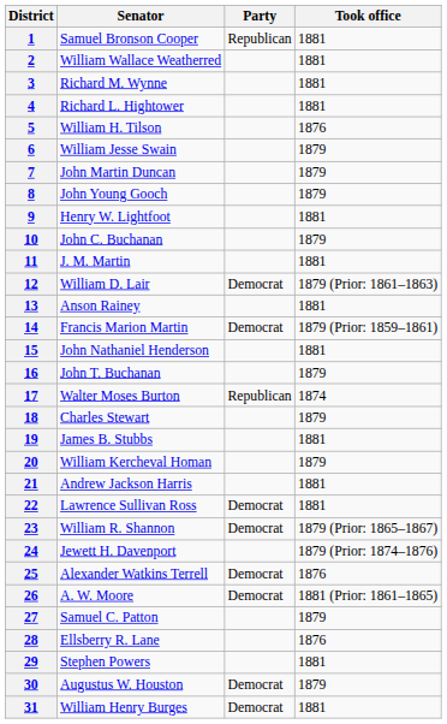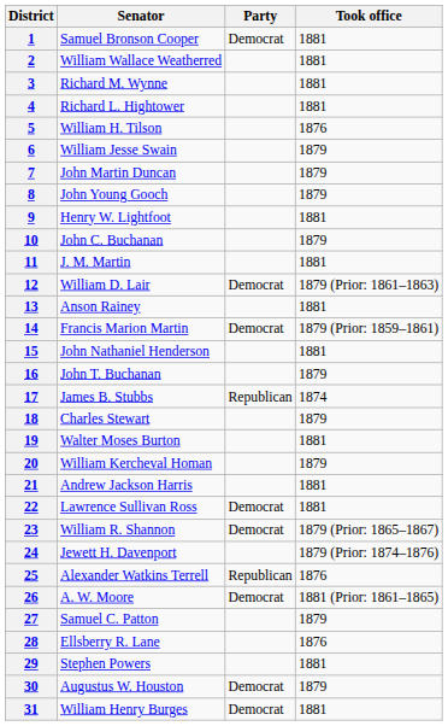 <table class="wikitable">
 <tr>
 <th>District</th>
 <th>Senator</th>
 <th>Party</th>
 <th>Took office</th>
 </tr>
 <tr>
 <th><a href='#'>1</a></th>
 <td><a href='#'>Samuel Bronson Cooper</a></td>
-<td>Republican</td>
+<td>Democrat</td>
 <td>1881</td>
 </tr>
 <tr>
 <th><a href='#'>2</a></th>
 <td><a href='#'>William Wallace Weatherred</a></td>
 <td></td>
 <td>1881</td>
 </tr>
 <tr>
 <th><a href='#'>3</a></th>
 <td><a href='#'>Richard M. Wynne</a></td>
 <td></td>
 <td>1881</td>
 </tr>
 <tr>
 <th><a href='#'>4</a></th>
 <td><a href='#'>Richard L. Hightower</a></td>
 <td></td>
 <td>1881</td>
 </tr>
 <tr>
 <th><a href='#'>5</a></th>
 <td><a href='#'>William H. Tilson</a></td>
 <td></td>
 <td>1876</td>
 </tr>
 <tr>
 <th><a href='#'>6</a></th>
 <td><a href='#'>William Jesse Swain</a></td>
 <td></td>
 <td>1879</td>
 </tr>
 <tr>
 <th><a href='#'>7</a></th>
 <td><a href='#'>John Martin Duncan</a></td>
 <td></td>
 <td>1879</td>
 </tr>
 <tr>
 <th><a href='#'>8</a></th>
 <td><a href='#'>John Young Gooch</a></td>
 <td></td>
 <td>1879</td>
 </tr>
 <tr>
 <th><a href='#'>9</a></th>
 <td><a href='#'>Henry W. Lightfoot</a></td>
 <td></td>
 <td>1881</td>
 </tr>
 <tr>
 <th><a href='#'>10</a></th>
 <td><a href='#'>John C. Buchanan</a></td>
 <td></td>
 <td>1879</td>
 </tr>
 <tr>
 <th><a href='#'>11</a></th>
 <td><a href='#'>J. M. Martin</a></td>
 <td></td>
 <td>1881</td>
 </tr>
 <tr>
 <th><a href='#'>12</a></th>
 <td><a href='#'>William D. Lair</a></td>
 <td>Democrat</td>
 <td>1879 (Prior: 1861–1863)</td>
 </tr>
 <tr>
 <th><a href='#'>13</a></th>
 <td><a href='#'>Anson Rainey</a></td>
 <td></td>
 <td>1881</td>
 </tr>
 <tr>
 <th><a href='#'>14</a></th>
 <td><a href='#'>Francis Marion Martin</a></td>
 <td>Democrat</td>
 <td>1879 (Prior: 1859–1861)</td>
 </tr>
 <tr>
 <th><a href='#'>15</a></th>
 <td><a href='#'>John Nathaniel Henderson</a></td>
 <td></td>
 <td>1881</td>
 </tr>
 <tr>
 <th><a href='#'>16</a></th>
 <td><a href='#'>John T. Buchanan</a></td>
 <td></td>
 <td>1879</td>
 </tr>
 <tr>
 <th><a href='#'>17</a></th>
-<td><a href='#'>Walter Moses Burton</a></td>
+<td><a href='#'>James B. Stubbs</a></td>
 <td>Republican</td>
 <td>1874</td>
 </tr>
 <tr>
 <th><a href='#'>18</a></th>
 <td><a href='#'>Charles Stewart</a></td>
 <td></td>
 <td>1879</td>
 </tr>
 <tr>
 <th><a href='#'>19</a></th>
-<td><a href='#'>James B. Stubbs</a></td>
+<td><a href='#'>Walter Moses Burton</a></td>
 <td></td>
 <td>1881</td>
 </tr>
 <tr>
 <th><a href='#'>20</a></th>
 <td><a href='#'>William Kercheval Homan</a></td>
 <td></td>
 <td>1879</td>
 </tr>
 <tr>
 <th><a href='#'>21</a></th>
 <td><a href='#'>Andrew Jackson Harris</a></td>
 <td></td>
 <td>1881</td>
 </tr>
 <tr>
 <th><a href='#'>22</a></th>
 <td><a href='#'>Lawrence Sullivan Ross</a></td>
 <td>Democrat</td>
 <td>1881</td>
 </tr>
 <tr>
 <th><a href='#'>23</a></th>
 <td><a href='#'>William R. Shannon</a></td>
 <td>Democrat</td>
 <td>1879 (Prior: 1865–1867)</td>
 </tr>
 <tr>
 <th><a href='#'>24</a></th>
 <td><a href='#'>Jewett H. Davenport</a></td>
 <td></td>
 <td>1879 (Prior: 1874–1876)</td>
 </tr>
 <tr>
 <th><a href='#'>25</a></th>
 <td><a href='#'>Alexander Watkins Terrell</a></td>
-<td>Democrat</td>
+<td>Republican</td>
 <td>1876</td>
 </tr>
 <tr>
 <th><a href='#'>26</a></th>
 <td><a href='#'>A. W. Moore</a></td>
 <td>Democrat</td>
 <td>1881 (Prior: 1861–1865)</td>
 </tr>
 <tr>
 <th><a href='#'>27</a></th>
 <td><a href='#'>Samuel C. Patton</a></td>
 <td></td>
 <td>1879</td>
 </tr>
 <tr>
 <th><a href='#'>28</a></th>
 <td><a href='#'>Ellsberry R. Lane</a></td>
 <td></td>
 <td>1876</td>
 </tr>
 <tr>
 <th><a href='#'>29</a></th>
 <td><a href='#'>Stephen Powers</a></td>
 <td></td>
 <td>1881</td>
 </tr>
 <tr>
 <th><a href='#'>30</a></th>
 <td><a href='#'>Augustus W. Houston</a></td>
 <td>Democrat</td>
 <td>1879</td>
 </tr>
 <tr>
 <th><a href='#'>31</a></th>
 <td><a href='#'>William Henry Burges</a></td>
 <td>Democrat</td>
 <td>1881</td>
 </tr>
 </table>
